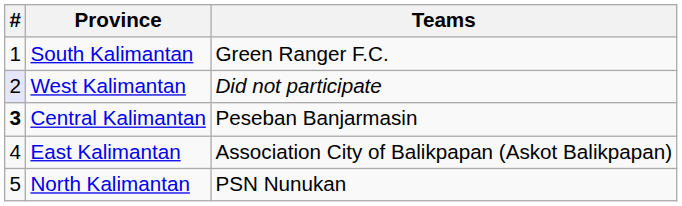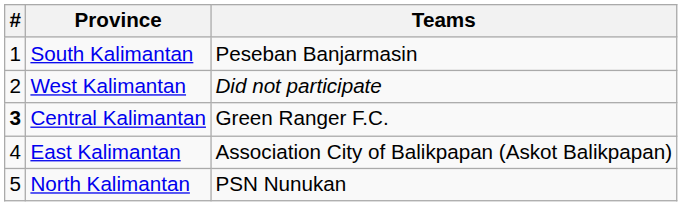 <table class="wikitable">
 <tr>
 <th>#</th>
 <th>Province</th>
 <th>Teams</th>
 </tr>
 <tr>
 <td>1</td>
 <td> <a href='#'>South Kalimantan</a></td>
-<td>Green Ranger F.C.</td>
+<td>Peseban Banjarmasin</td>
 </tr>
 <tr>
-<td style="background: lavender;">2</td>
+<td>2</td>
 <td> <a href='#'>West Kalimantan</a></td>
 <td><em>Did not participate</em></td>
 </tr>
 <tr>
 <td><strong>3</strong></td>
 <td> <a href='#'>Central Kalimantan</a></td>
-<td>Peseban Banjarmasin</td>
+<td>Green Ranger F.C.</td>
 </tr>
 <tr>
 <td>4</td>
 <td> <a href='#'>East Kalimantan</a></td>
 <td>Association City of Balikpapan (Askot Balikpapan)</td>
 </tr>
 <tr>
 <td>5</td>
 <td> <a href='#'>North Kalimantan</a></td>
 <td>PSN Nunukan</td>
 </tr>
 </table>
